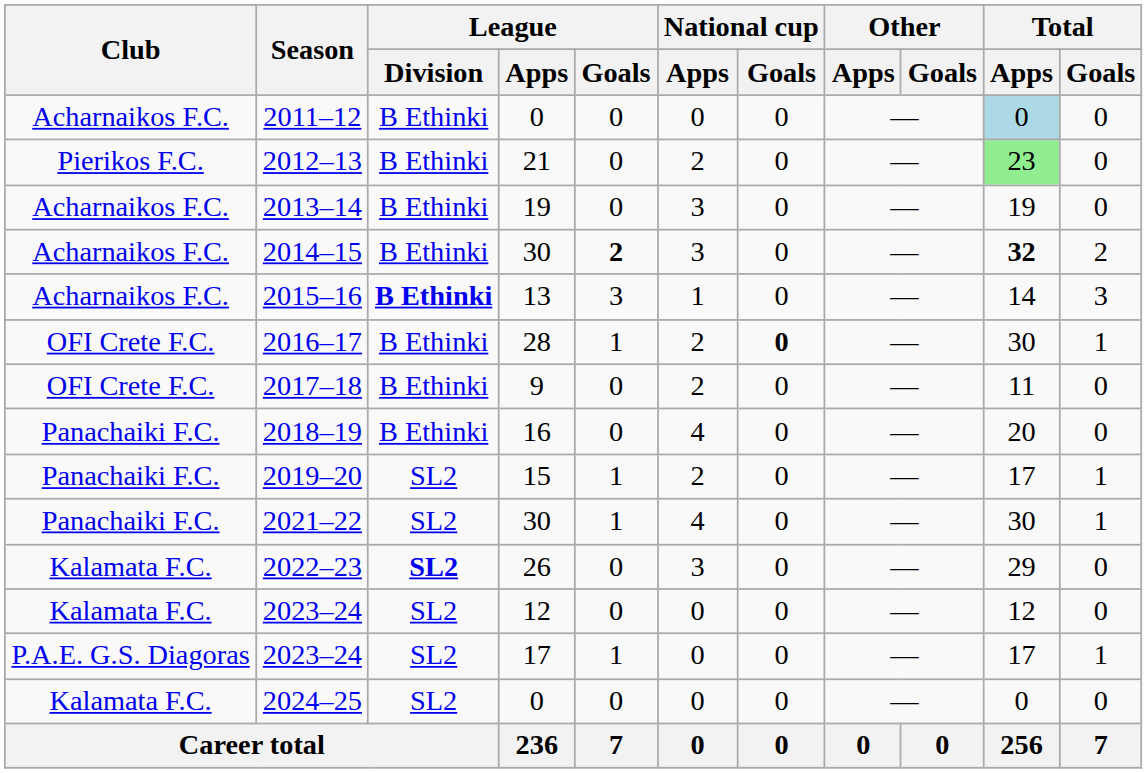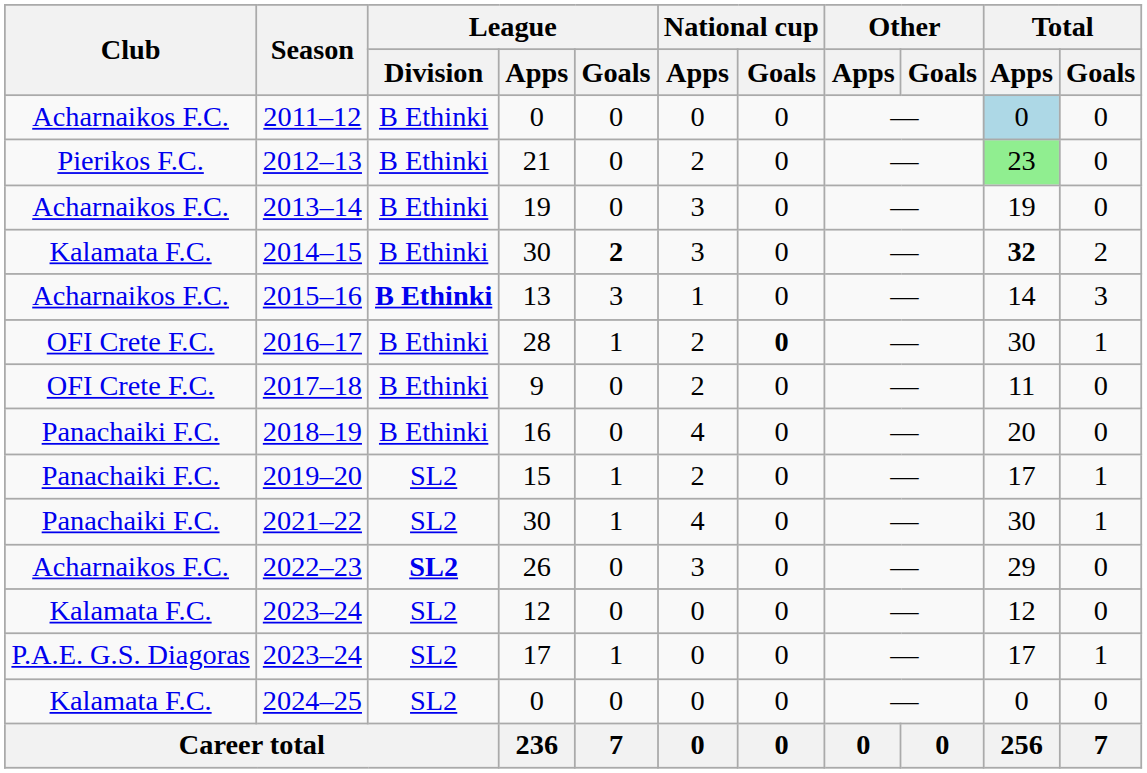 <table class="wikitable" style="text-align:center">
 <tr>
 <th rowspan="2">Club</th>
 <th rowspan="2">Season</th>
 <th colspan="3">League</th>
 <th colspan="2">National cup</th>
 <th colspan="2">Other</th>
 <th colspan="2">Total</th>
 </tr>
 <tr>
 <th>Division</th>
 <th>Apps</th>
 <th>Goals</th>
 <th>Apps</th>
 <th>Goals</th>
 <th>Apps</th>
 <th>Goals</th>
 <th>Apps</th>
 <th>Goals</th>
 </tr>
 <tr>
 <td><a href='#'>Acharnaikos F.C.</a></td>
 <td><a href='#'>2011–12</a></td>
 <td><a href='#'>B Ethinki</a></td>
 <td>0</td>
 <td>0</td>
 <td>0</td>
 <td>0</td>
 <td colspan="2">—</td>
 <td style="background: lightblue;">0</td>
 <td>0</td>
 </tr>
 <tr>
 <td><a href='#'>Pierikos F.C.</a></td>
 <td><a href='#'>2012–13</a></td>
 <td><a href='#'>B Ethinki</a></td>
 <td>21</td>
 <td>0</td>
 <td>2</td>
 <td>0</td>
 <td colspan="2">—</td>
 <td style="background: lightgreen;">23</td>
 <td>0</td>
 </tr>
 <tr>
 <td><a href='#'>Acharnaikos F.C.</a></td>
 <td><a href='#'>2013–14</a></td>
 <td><a href='#'>B Ethinki</a></td>
 <td>19</td>
 <td>0</td>
 <td>3</td>
 <td>0</td>
 <td colspan="2">—</td>
 <td>19</td>
 <td>0</td>
 </tr>
 <tr>
-<td><a href='#'>Acharnaikos F.C.</a></td>
+<td><a href='#'>Kalamata F.C.</a></td>
 <td><a href='#'>2014–15</a></td>
 <td><a href='#'>B Ethinki</a></td>
 <td>30</td>
 <td><strong>2</strong></td>
 <td>3</td>
 <td>0</td>
 <td colspan="2">—</td>
 <td><strong>32</strong></td>
 <td>2</td>
 </tr>
 <tr>
 <td><a href='#'>Acharnaikos F.C.</a></td>
 <td><a href='#'>2015–16</a></td>
 <td><strong><a href='#'>B Ethinki</a></strong></td>
 <td>13</td>
 <td>3</td>
 <td>1</td>
 <td>0</td>
 <td colspan="2">—</td>
 <td>14</td>
 <td>3</td>
 </tr>
 <tr>
 <td><a href='#'>OFI Crete F.C.</a></td>
 <td><a href='#'>2016–17</a></td>
 <td><a href='#'>B Ethinki</a></td>
 <td>28</td>
 <td>1</td>
 <td>2</td>
 <td><strong>0</strong></td>
 <td colspan="2">—</td>
 <td>30</td>
 <td>1</td>
 </tr>
 <tr>
 <td><a href='#'>OFI Crete F.C.</a></td>
 <td><a href='#'>2017–18</a></td>
 <td><a href='#'>B Ethinki</a></td>
 <td>9</td>
 <td>0</td>
 <td>2</td>
 <td>0</td>
 <td colspan="2">—</td>
 <td>11</td>
 <td>0</td>
 </tr>
 <tr>
 <td><a href='#'>Panachaiki F.C.</a></td>
 <td><a href='#'>2018–19</a></td>
 <td><a href='#'>B Ethinki</a></td>
 <td>16</td>
 <td>0</td>
 <td>4</td>
 <td>0</td>
 <td colspan="2">—</td>
 <td>20</td>
 <td>0</td>
 </tr>
 <tr>
 <td><a href='#'>Panachaiki F.C.</a></td>
 <td><a href='#'>2019–20</a></td>
 <td><a href='#'>SL2</a></td>
 <td>15</td>
 <td>1</td>
 <td>2</td>
 <td>0</td>
 <td colspan="2">—</td>
 <td>17</td>
 <td>1</td>
 </tr>
 <tr>
 <td><a href='#'>Panachaiki F.C.</a></td>
 <td><a href='#'>2021–22</a></td>
 <td><a href='#'>SL2</a></td>
 <td>30</td>
 <td>1</td>
 <td>4</td>
 <td>0</td>
 <td colspan="2">—</td>
 <td>30</td>
 <td>1</td>
 </tr>
 <tr>
-<td><a href='#'>Kalamata F.C.</a></td>
+<td><a href='#'>Acharnaikos F.C.</a></td>
 <td><a href='#'>2022–23</a></td>
 <td><strong><a href='#'>SL2</a></strong></td>
 <td>26</td>
 <td>0</td>
 <td>3</td>
 <td>0</td>
 <td colspan="2">—</td>
 <td>29</td>
 <td>0</td>
 </tr>
 <tr>
 <td><a href='#'>Kalamata F.C.</a></td>
 <td><a href='#'>2023–24</a></td>
 <td><a href='#'>SL2</a></td>
 <td>12</td>
 <td>0</td>
 <td>0</td>
 <td>0</td>
 <td colspan="2">—</td>
 <td>12</td>
 <td>0</td>
 </tr>
 <tr>
 <td><a href='#'>P.A.E. G.S. Diagoras</a></td>
 <td><a href='#'>2023–24</a></td>
 <td><a href='#'>SL2</a></td>
 <td>17</td>
 <td>1</td>
 <td>0</td>
 <td>0</td>
 <td colspan="2">—</td>
 <td>17</td>
 <td>1</td>
 </tr>
 <tr>
 <td><a href='#'>Kalamata F.C.</a></td>
 <td><a href='#'>2024–25</a></td>
 <td><a href='#'>SL2</a></td>
 <td>0</td>
 <td>0</td>
 <td>0</td>
 <td>0</td>
 <td colspan="2">—</td>
 <td>0</td>
 <td>0</td>
 </tr>
 <tr>
 <th colspan="3">Career total</th>
 <th>236</th>
 <th>7</th>
 <th>0</th>
 <th>0</th>
 <th>0</th>
 <th>0</th>
 <th>256</th>
 <th>7</th>
 </tr>
 </table>
